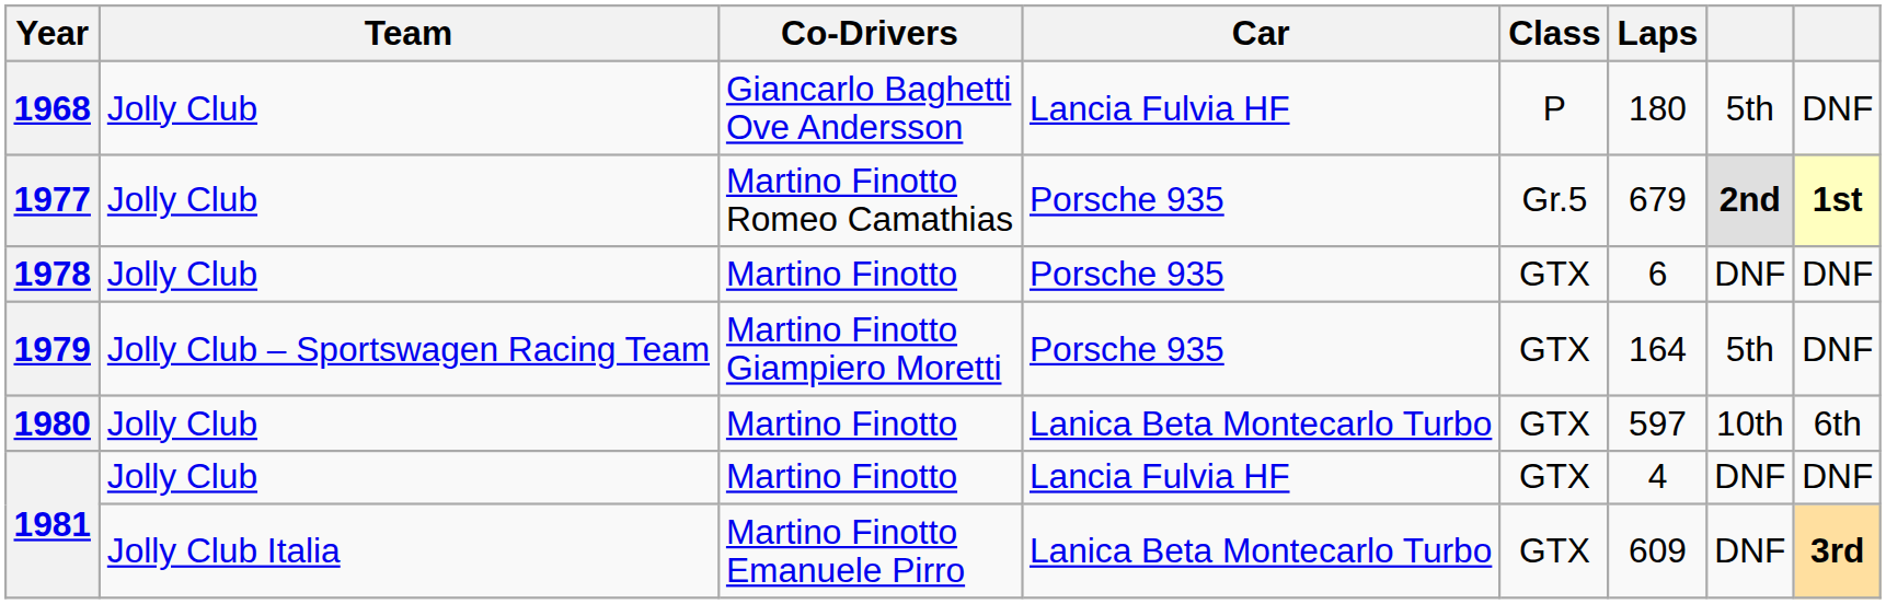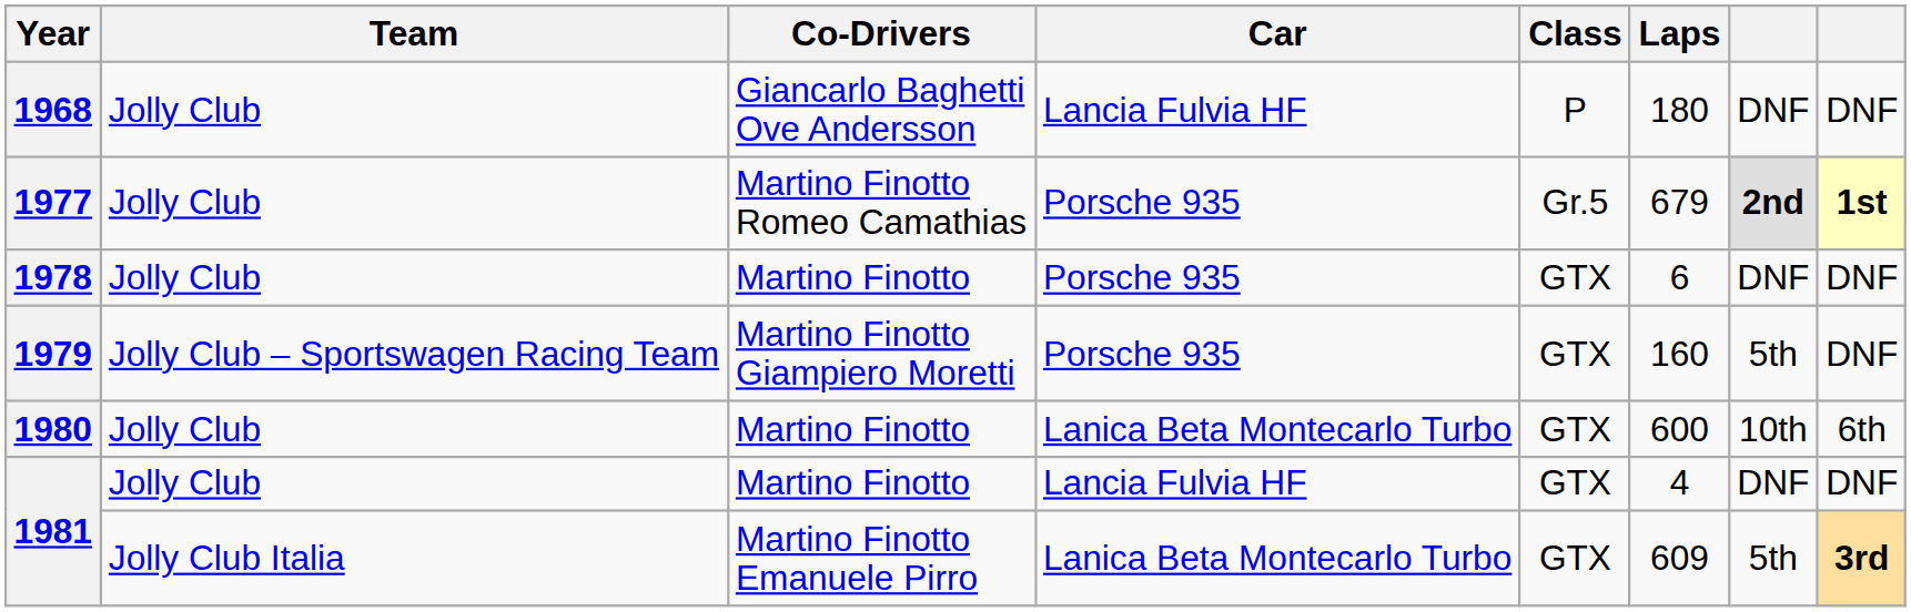 <table class="wikitable" style="text-align:center; font-size:90%">
 <tr>
 <th>Year</th>
 <th>Team</th>
 <th>Co-Drivers</th>
 <th>Car</th>
 <th>Class</th>
 <th>Laps</th>
 <th></th>
 <th></th>
 </tr>
 <tr>
 <th><a href='#'>1968</a></th>
 <td align="left"> <a href='#'>Jolly Club</a></td>
 <td align="left"> <a href='#'>Giancarlo Baghetti</a><br> <a href='#'>Ove Andersson</a></td>
 <td align="left"><a href='#'>Lancia Fulvia HF</a></td>
 <td>P</td>
 <td>180</td>
-<td>5th</td>
+<td>DNF</td>
 <td>DNF</td>
 </tr>
 <tr>
 <th><a href='#'>1977</a></th>
 <td align="left"> <a href='#'>Jolly Club</a></td>
 <td align="left"> <a href='#'>Martino Finotto</a><br> Romeo Camathias</td>
 <td align="left"><a href='#'>Porsche 935</a></td>
 <td>Gr.5</td>
 <td>679</td>
 <td style="background:#dfdfdf;"><strong>2nd</strong></td>
 <td style="background:#ffffbf;"><strong>1st</strong></td>
 </tr>
 <tr>
 <th><a href='#'>1978</a></th>
 <td align="left"> <a href='#'>Jolly Club</a></td>
 <td align="left"> <a href='#'>Martino Finotto</a></td>
 <td align="left"><a href='#'>Porsche 935</a></td>
 <td>GTX</td>
 <td>6</td>
 <td>DNF</td>
 <td>DNF</td>
 </tr>
 <tr>
 <th><a href='#'>1979</a></th>
 <td align="left"> <a href='#'>Jolly Club – Sportswagen Racing Team</a></td>
 <td align="left"> <a href='#'>Martino Finotto</a><br> <a href='#'>Giampiero Moretti</a></td>
 <td align="left"><a href='#'>Porsche 935</a></td>
 <td>GTX</td>
-<td>164</td>
+<td>160</td>
 <td>5th</td>
 <td>DNF</td>
 </tr>
 <tr>
 <th><a href='#'>1980</a></th>
 <td align="left"> <a href='#'>Jolly Club</a></td>
 <td align="left"> <a href='#'>Martino Finotto</a></td>
 <td align="left"><a href='#'>Lanica Beta Montecarlo Turbo</a></td>
 <td>GTX</td>
-<td>597</td>
+<td>600</td>
 <td>10th</td>
 <td>6th</td>
 </tr>
 <tr>
 <th rowspan=2><a href='#'>1981</a></th>
 <td align="left"> <a href='#'>Jolly Club</a></td>
 <td align="left"> <a href='#'>Martino Finotto</a></td>
 <td align="left"><a href='#'>Lancia Fulvia HF</a></td>
 <td>GTX</td>
 <td>4</td>
 <td>DNF</td>
 <td>DNF</td>
 </tr>
 <tr>
 <td align="left"> <a href='#'>Jolly Club Italia</a></td>
 <td align="left"> <a href='#'>Martino Finotto</a><br> <a href='#'>Emanuele Pirro</a></td>
 <td align="left"><a href='#'>Lanica Beta Montecarlo Turbo</a></td>
 <td>GTX</td>
 <td>609</td>
-<td>DNF</td>
+<td>5th</td>
 <td style="background:#ffdf9f;"><strong>3rd</strong></td>
 </tr>
 </table>
